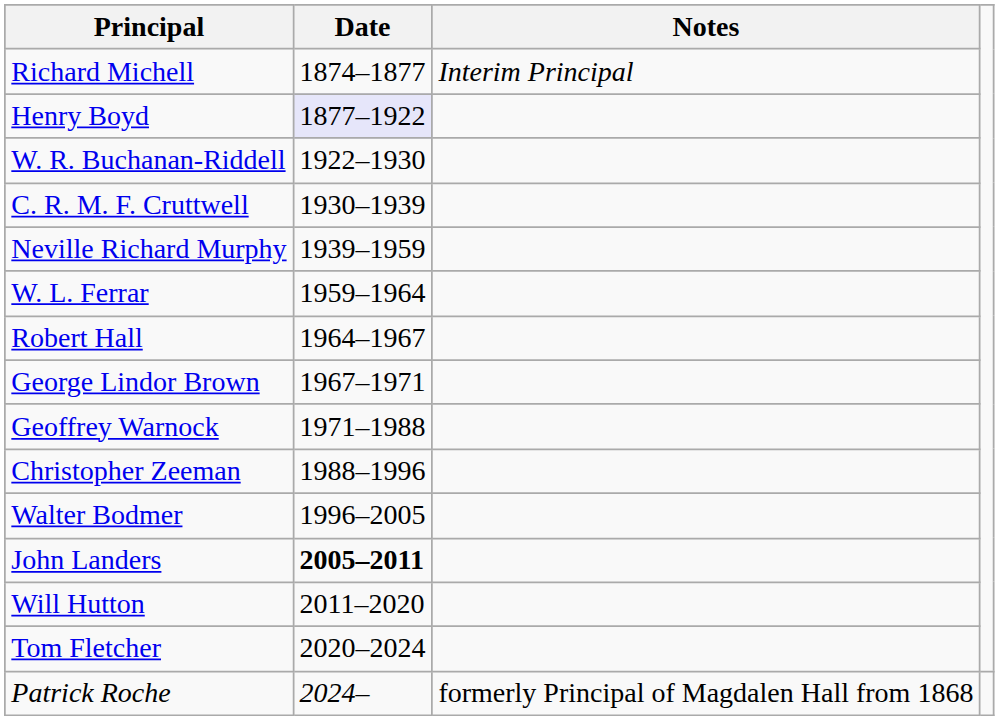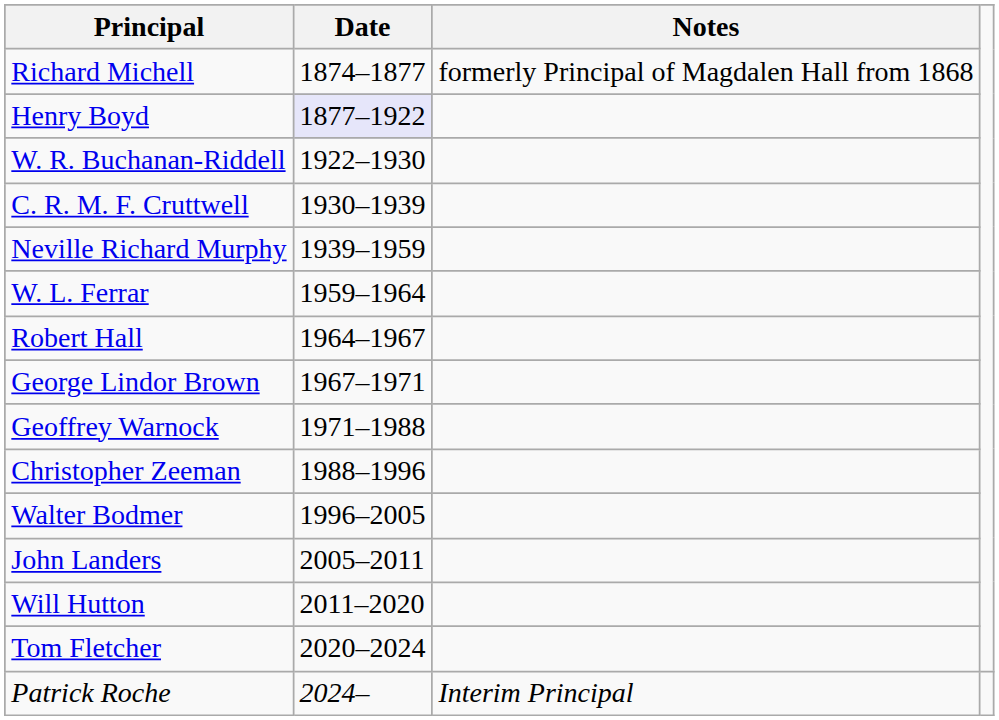 <table class="wikitable">
 <tr>
 <th>Principal</th>
 <th>Date</th>
 <th>Notes</th>
 </tr>
 <tr>
 <td><a href='#'>Richard Michell</a></td>
 <td>1874–1877</td>
-<td><em>Interim Principal</em></td>
+<td>formerly Principal of Magdalen Hall from 1868</td>
 </tr>
 <tr>
 <td><a href='#'>Henry Boyd</a></td>
 <td style="background: lavender;">1877–1922</td>
 <td></td>
 </tr>
 <tr>
 <td><a href='#'>W. R. Buchanan-Riddell</a></td>
 <td>1922–1930</td>
 <td></td>
 </tr>
 <tr>
 <td><a href='#'>C. R. M. F. Cruttwell</a></td>
 <td>1930–1939</td>
 <td></td>
 </tr>
 <tr>
 <td><a href='#'>Neville Richard Murphy</a></td>
 <td>1939–1959</td>
 <td></td>
 </tr>
 <tr>
 <td><a href='#'>W. L. Ferrar</a></td>
 <td>1959–1964</td>
 <td></td>
 </tr>
 <tr>
 <td><a href='#'>Robert Hall</a></td>
 <td>1964–1967</td>
 <td></td>
 </tr>
 <tr>
 <td><a href='#'>George Lindor Brown</a></td>
 <td>1967–1971</td>
 <td></td>
 </tr>
 <tr>
 <td><a href='#'>Geoffrey Warnock</a></td>
 <td>1971–1988</td>
 <td></td>
 </tr>
 <tr>
 <td><a href='#'>Christopher Zeeman</a></td>
 <td>1988–1996</td>
 <td></td>
 </tr>
 <tr>
 <td><a href='#'>Walter Bodmer</a></td>
 <td>1996–2005</td>
 <td></td>
 </tr>
 <tr>
 <td><a href='#'>John Landers</a></td>
-<td><strong>2005–2011</strong></td>
+<td>2005–2011</td>
 <td></td>
 </tr>
 <tr>
 <td><a href='#'>Will Hutton</a></td>
 <td>2011–2020</td>
 <td></td>
 </tr>
 <tr>
 <td><a href='#'>Tom Fletcher</a></td>
 <td>2020–2024</td>
 <td></td>
 </tr>
 <tr>
 <td><em>Patrick Roche</em></td>
 <td><em>2024–</em></td>
-<td>formerly Principal of Magdalen Hall from 1868</td>
+<td><em>Interim Principal</em></td>
 <td></td>
 </tr>
 </table>
